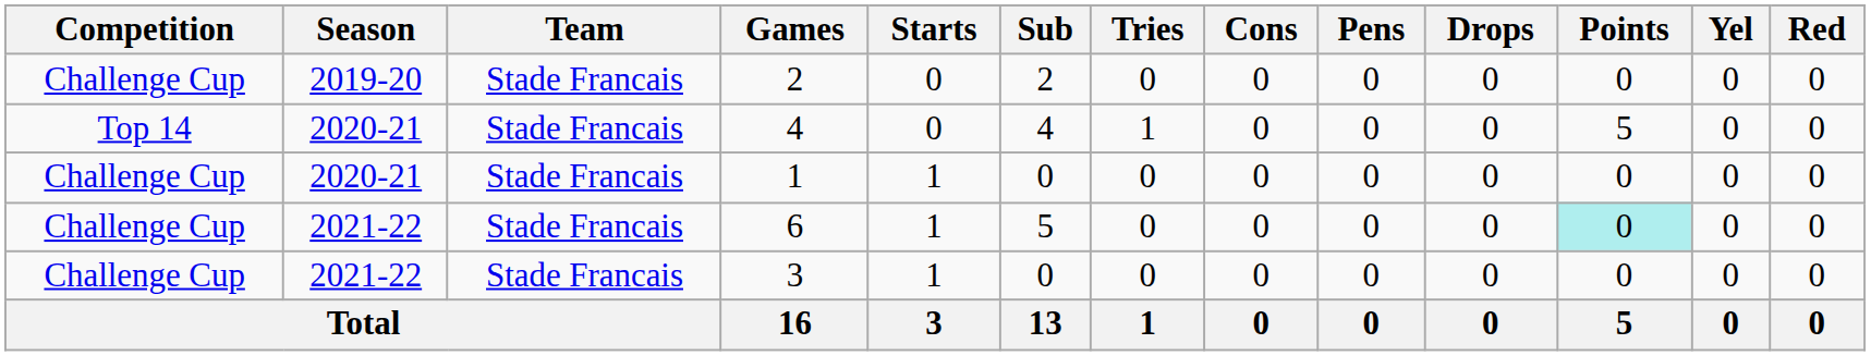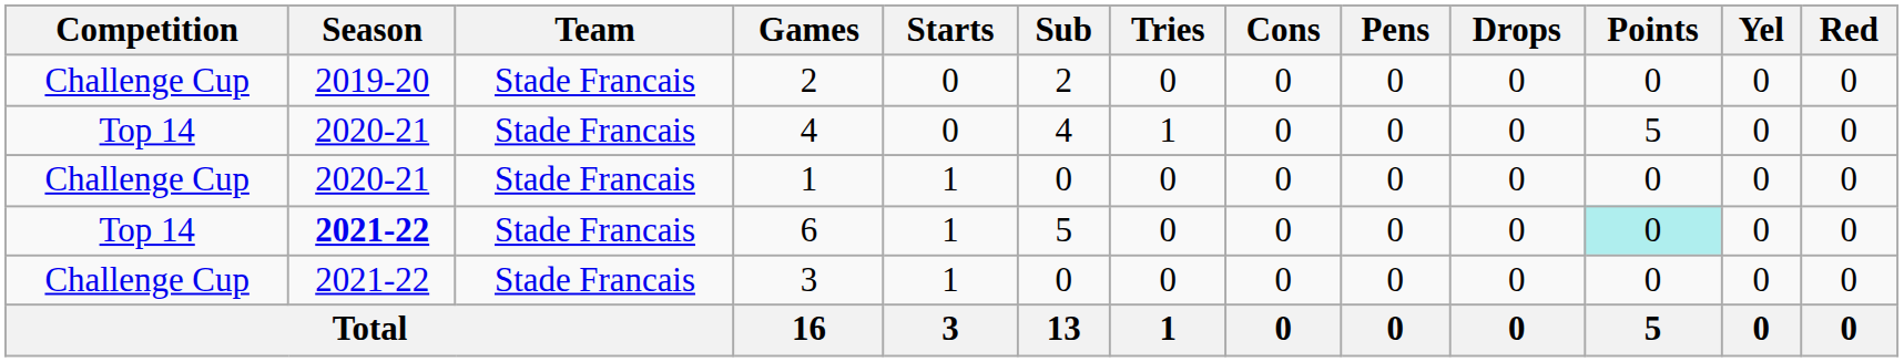 <table class="wikitable" style="text-align:center; line-height:100%; font-size:100%; width:70%;">
 <tr>
 <th>Competition</th>
 <th>Season</th>
 <th>Team</th>
 <th>Games</th>
 <th>Starts</th>
 <th>Sub</th>
 <th>Tries</th>
 <th>Cons</th>
 <th>Pens</th>
 <th>Drops</th>
 <th>Points</th>
 <th>Yel</th>
 <th>Red</th>
 </tr>
 <tr>
 <td><a href='#'>Challenge Cup</a></td>
 <td><a href='#'>2019-20</a></td>
 <td><a href='#'>Stade Francais</a></td>
 <td>2</td>
 <td>0</td>
 <td>2</td>
 <td>0</td>
 <td>0</td>
 <td>0</td>
 <td>0</td>
 <td>0</td>
 <td>0</td>
 <td>0</td>
 </tr>
 <tr>
 <td><a href='#'>Top 14</a></td>
 <td><a href='#'>2020-21</a></td>
 <td><a href='#'>Stade Francais</a></td>
 <td>4</td>
 <td>0</td>
 <td>4</td>
 <td>1</td>
 <td>0</td>
 <td>0</td>
 <td>0</td>
 <td>5</td>
 <td>0</td>
 <td>0</td>
 </tr>
 <tr>
 <td><a href='#'>Challenge Cup</a></td>
 <td><a href='#'>2020-21</a></td>
 <td><a href='#'>Stade Francais</a></td>
 <td>1</td>
 <td>1</td>
 <td>0</td>
 <td>0</td>
 <td>0</td>
 <td>0</td>
 <td>0</td>
 <td>0</td>
 <td>0</td>
 <td>0</td>
 </tr>
 <tr>
-<td><a href='#'>Challenge Cup</a></td>
-<td><a href='#'>2021-22</a></td>
+<td><a href='#'>Top 14</a></td>
+<td><strong><a href='#'>2021-22</a></strong></td>
 <td><a href='#'>Stade Francais</a></td>
 <td>6</td>
 <td>1</td>
 <td>5</td>
 <td>0</td>
 <td>0</td>
 <td>0</td>
 <td>0</td>
 <td style="background: paleturquoise;">0</td>
 <td>0</td>
 <td>0</td>
 </tr>
 <tr>
 <td><a href='#'>Challenge Cup</a></td>
 <td><a href='#'>2021-22</a></td>
 <td><a href='#'>Stade Francais</a></td>
 <td>3</td>
 <td>1</td>
 <td>0</td>
 <td>0</td>
 <td>0</td>
 <td>0</td>
 <td>0</td>
 <td>0</td>
 <td>0</td>
 <td>0</td>
 </tr>
 <tr>
 <th colspan="3">Total</th>
 <th>16</th>
 <th>3</th>
 <th>13</th>
 <th>1</th>
 <th>0</th>
 <th>0</th>
 <th>0</th>
 <th>5</th>
 <th>0</th>
 <th>0</th>
 </tr>
 </table>
